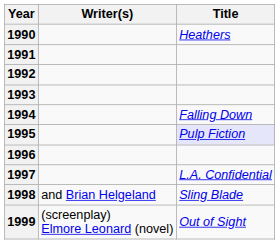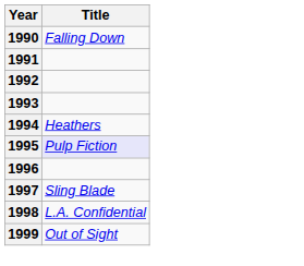 <table class="wikitable sortable mw-collapsible">
 <tr>
 <th>Year</th>
-<th>Writer(s)</th>
 <th>Title</th>
 </tr>
 <tr>
 <th>1990</th>
-<td></td>
-<td><em><a href='#'>Heathers</a></em></td>
+<td><em><a href='#'>Falling Down</a></em></td>
 </tr>
 <tr>
 <th>1991</th>
-<td></td>
 <td><em></em></td>
 </tr>
 <tr>
 <th>1992</th>
-<td></td>
 <td><em></em></td>
 </tr>
 <tr>
 <th>1993</th>
-<td></td>
 <td><em></em></td>
 </tr>
 <tr>
 <th>1994</th>
-<td></td>
-<td><em><a href='#'>Falling Down</a></em></td>
+<td><em><a href='#'>Heathers</a></em></td>
 </tr>
 <tr>
 <th>1995</th>
-<td></td>
 <td style="background: lavender;"><em><a href='#'>Pulp Fiction</a></em></td>
 </tr>
 <tr>
 <th>1996</th>
-<td></td>
 <td><em></em></td>
 </tr>
 <tr>
 <th>1997</th>
-<td></td>
+<td><em><a href='#'>Sling Blade</a></em></td>
+</tr>
+<tr>
+<th>1998</th>
 <td><a href='#'><em>L.A. Confidential</em></a></td>
 </tr>
 <tr>
-<th>1998</th>
-<td> and <a href='#'>Brian Helgeland</a></td>
-<td><em><a href='#'>Sling Blade</a></em></td>
-</tr>
-<tr>
 <th>1999</th>
-<td> (screenplay)<br><a href='#'>Elmore Leonard</a> (novel)</td>
 <td><em><a href='#'>Out of Sight</a></em></td>
 </tr>
 </table>
